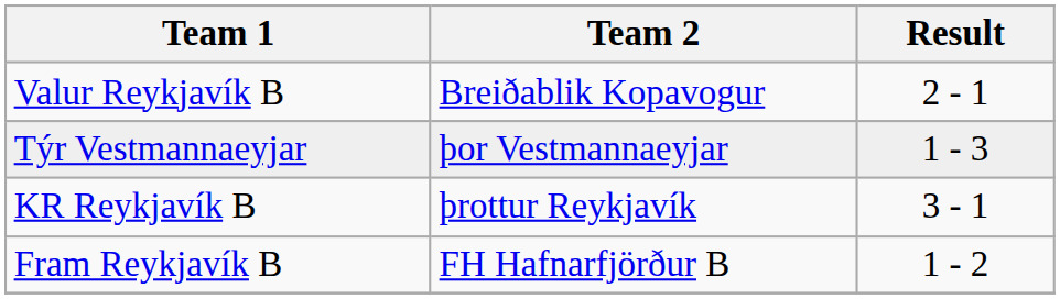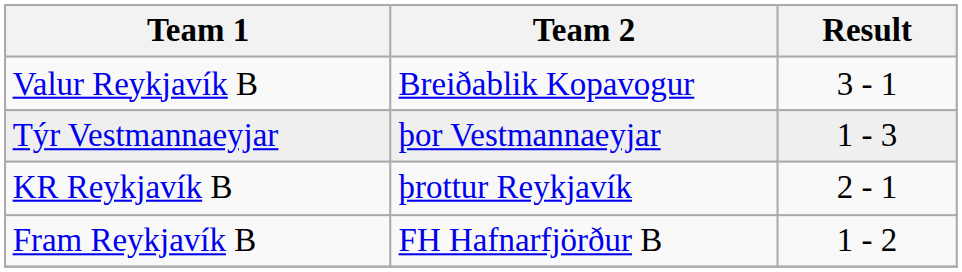 <table class="wikitable">
 <tr>
 <th width="180">Team 1</th>
 <th width="180">Team 2</th>
 <th width="80">Result</th>
 </tr>
 <tr>
 <td><a href='#'>Valur Reykjavík</a> B</td>
 <td><a href='#'>Breiðablik Kopavogur</a></td>
-<td align="center">2 - 1</td>
+<td align="center">3 - 1</td>
 </tr>
 <tr style="background:#EFEFEF">
 <td><a href='#'>Týr Vestmannaeyjar</a></td>
 <td><a href='#'>þor Vestmannaeyjar</a></td>
 <td align="center">1 - 3</td>
 </tr>
 <tr>
 <td><a href='#'>KR Reykjavík</a> B</td>
 <td><a href='#'>þrottur Reykjavík</a></td>
-<td align="center">3 - 1</td>
+<td align="center">2 - 1</td>
 </tr>
 <tr>
 <td><a href='#'>Fram Reykjavík</a> B</td>
 <td><a href='#'>FH Hafnarfjörður</a> B</td>
 <td align="center">1 - 2</td>
 </tr>
 <tr style="background:#EFEFEF">
 </tr>
 </table>
